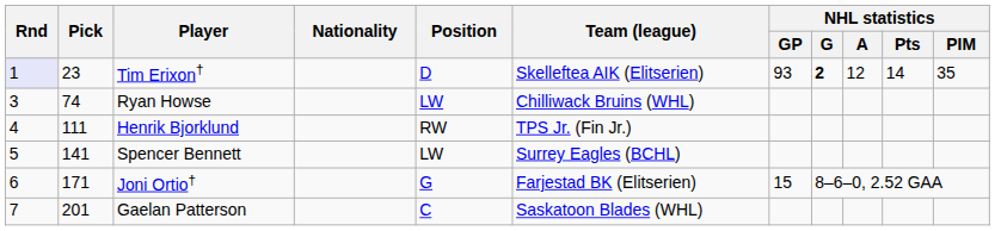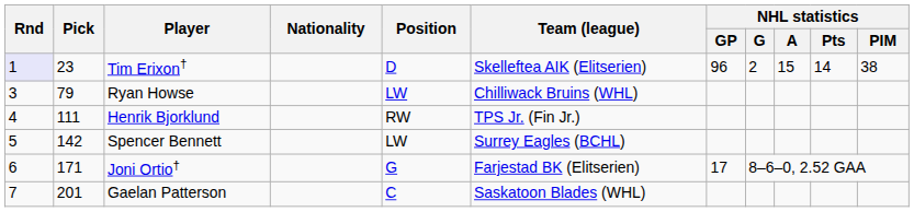 <table class="wikitable"  width="75%">
 <tr>
 <th rowspan="2">Rnd</th>
 <th rowspan="2">Pick</th>
 <th rowspan="2">Player</th>
 <th rowspan="2">Nationality</th>
 <th rowspan="2">Position</th>
 <th rowspan="2">Team (league)</th>
 <th colspan="5">NHL statistics</th>
 </tr>
 <tr>
 <th>GP</th>
 <th>G</th>
 <th>A</th>
 <th>Pts</th>
 <th>PIM</th>
 </tr>
 <tr>
 <td style="background: lavender;">1</td>
 <td>23</td>
 <td><a href='#'>Tim Erixon</a><sup>†</sup></td>
 <td></td>
 <td><a href='#'>D</a></td>
 <td><a href='#'>Skelleftea AIK</a> (<a href='#'>Elitserien</a>)</td>
-<td>93</td>
-<td><strong>2</strong></td>
-<td>12</td>
+<td>96</td>
+<td>2</td>
+<td>15</td>
 <td>14</td>
-<td>35</td>
+<td>38</td>
 </tr>
 <tr>
 <td>3</td>
-<td>74</td>
+<td>79</td>
 <td>Ryan Howse</td>
 <td></td>
 <td><a href='#'>LW</a></td>
 <td><a href='#'>Chilliwack Bruins</a> (<a href='#'>WHL</a>)</td>
 <td></td>
 <td></td>
 <td></td>
 <td></td>
 <td></td>
 </tr>
 <tr>
 <td>4</td>
 <td>111</td>
 <td><a href='#'>Henrik Bjorklund</a></td>
 <td></td>
 <td>RW</td>
 <td><a href='#'>TPS Jr.</a> (Fin Jr.)</td>
 <td></td>
 <td></td>
 <td></td>
 <td></td>
 <td></td>
 </tr>
 <tr>
 <td>5</td>
-<td>141</td>
+<td>142</td>
 <td>Spencer Bennett</td>
 <td></td>
 <td>LW</td>
 <td><a href='#'>Surrey Eagles</a> (<a href='#'>BCHL</a>)</td>
 <td></td>
 <td></td>
 <td></td>
 <td></td>
 <td></td>
 </tr>
 <tr>
 <td>6</td>
 <td>171</td>
 <td><a href='#'>Joni Ortio</a><sup>†</sup></td>
 <td></td>
 <td><a href='#'>G</a></td>
 <td><a href='#'>Farjestad BK</a> (Elitserien)</td>
-<td>15</td>
+<td>17</td>
 <td colspan="4">8–6–0, 2.52 GAA</td>
 </tr>
 <tr>
 <td>7</td>
 <td>201</td>
 <td>Gaelan Patterson</td>
 <td></td>
 <td><a href='#'>C</a></td>
 <td><a href='#'>Saskatoon Blades</a> (WHL)</td>
 <td></td>
 <td></td>
 <td></td>
 <td></td>
 <td></td>
 </tr>
 </table>
